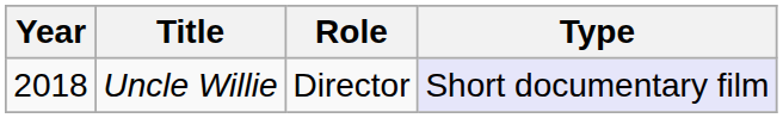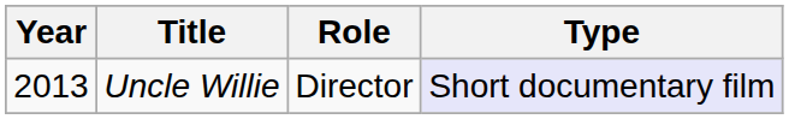 <table class="wikitable">
 <tr>
 <th>Year</th>
 <th>Title</th>
 <th>Role</th>
 <th>Type</th>
 </tr>
 <tr>
-<td>2018</td>
+<td>2013</td>
 <td><em>Uncle Willie</em></td>
 <td>Director</td>
 <td style="background: lavender;">Short documentary film</td>
 </tr>
 </table>
